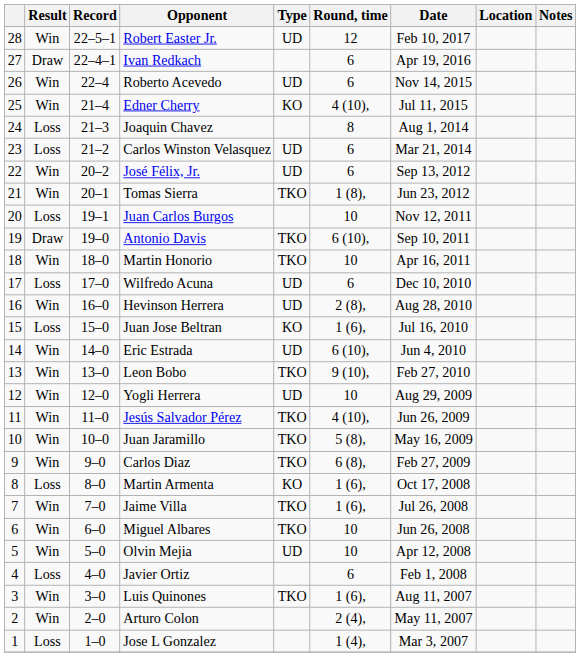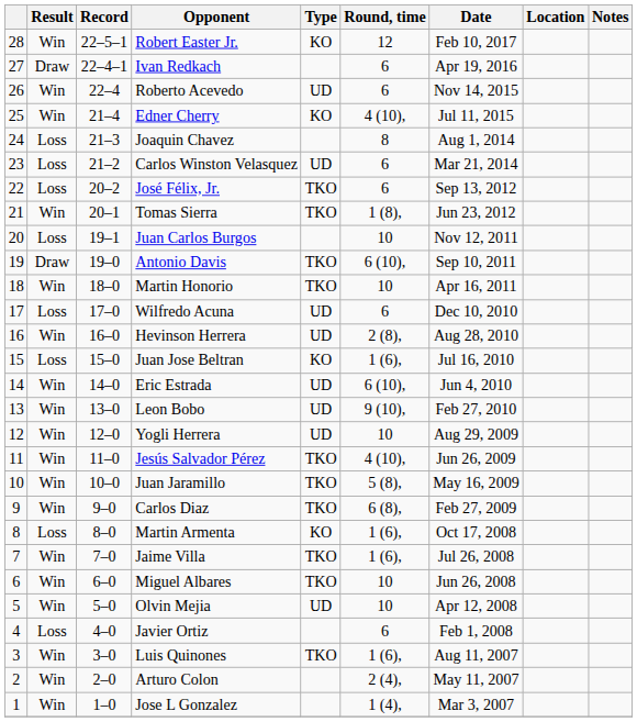 <table class="wikitable" style="text-align:center">
 <tr>
 <th></th>
 <th>Result</th>
 <th>Record</th>
 <th>Opponent</th>
 <th>Type</th>
 <th>Round, time</th>
 <th>Date</th>
 <th>Location</th>
 <th>Notes</th>
 </tr>
 <tr>
 <td>28</td>
 <td>Win</td>
 <td>22–5–1</td>
 <td style="text-align:left;"> <a href='#'>Robert Easter Jr.</a></td>
-<td>UD</td>
+<td>KO</td>
 <td>12</td>
 <td>Feb 10, 2017</td>
 <td style="text-align:left;"> </td>
 <td style="text-align:left;"></td>
 </tr>
 <tr>
 <td>27</td>
 <td>Draw</td>
 <td>22–4–1</td>
 <td style="text-align:left;"> <a href='#'>Ivan Redkach</a></td>
 <td></td>
 <td>6</td>
 <td>Apr 19, 2016</td>
 <td style="text-align:left;"> </td>
 <td></td>
 </tr>
 <tr>
 <td>26</td>
 <td>Win</td>
 <td>22–4</td>
 <td style="text-align:left;"> Roberto Acevedo</td>
 <td>UD</td>
 <td>6</td>
 <td>Nov 14, 2015</td>
 <td style="text-align:left;"> </td>
 <td></td>
 </tr>
 <tr>
 <td>25</td>
 <td>Win</td>
 <td>21–4</td>
 <td style="text-align:left;"> <a href='#'>Edner Cherry</a></td>
 <td>KO</td>
 <td>4 (10), </td>
 <td>Jul 11, 2015</td>
 <td style="text-align:left;"> </td>
 <td></td>
 </tr>
 <tr>
 <td>24</td>
 <td>Loss</td>
 <td>21–3</td>
 <td style="text-align:left;"> Joaquin Chavez</td>
 <td></td>
 <td>8</td>
 <td>Aug 1, 2014</td>
 <td style="text-align:left;"> </td>
 <td></td>
 </tr>
 <tr>
 <td>23</td>
 <td>Loss</td>
 <td>21–2</td>
 <td style="text-align:left;"> Carlos Winston Velasquez</td>
 <td>UD</td>
 <td>6</td>
 <td>Mar 21, 2014</td>
 <td style="text-align:left;"> </td>
 <td></td>
 </tr>
 <tr>
 <td>22</td>
-<td>Win</td>
+<td>Loss</td>
 <td>20–2</td>
 <td style="text-align:left;"> <a href='#'>José Félix, Jr.</a></td>
-<td>UD</td>
+<td>TKO</td>
 <td>6</td>
 <td>Sep 13, 2012</td>
 <td style="text-align:left;"> </td>
 <td></td>
 </tr>
 <tr>
 <td>21</td>
 <td>Win</td>
 <td>20–1</td>
 <td style="text-align:left;"> Tomas Sierra</td>
 <td>TKO</td>
 <td>1 (8), </td>
 <td>Jun 23, 2012</td>
 <td style="text-align:left;"> </td>
 <td></td>
 </tr>
 <tr>
 <td>20</td>
 <td>Loss</td>
 <td>19–1</td>
 <td style="text-align:left;"> <a href='#'>Juan Carlos Burgos</a></td>
 <td></td>
 <td>10</td>
 <td>Nov 12, 2011</td>
 <td style="text-align:left;"> </td>
 <td style="text-align:left;"></td>
 </tr>
 <tr>
 <td>19</td>
 <td>Draw</td>
 <td>19–0</td>
 <td style="text-align:left;"> <a href='#'>Antonio Davis</a></td>
 <td>TKO</td>
 <td>6 (10), </td>
 <td>Sep 10, 2011</td>
 <td style="text-align:left;"> </td>
 <td></td>
 </tr>
 <tr>
 <td>18</td>
 <td>Win</td>
 <td>18–0</td>
 <td style="text-align:left;"> Martin Honorio</td>
 <td>TKO</td>
 <td>10</td>
 <td>Apr 16, 2011</td>
 <td style="text-align:left;"> </td>
 <td style="text-align:left;"></td>
 </tr>
 <tr>
 <td>17</td>
 <td>Loss</td>
 <td>17–0</td>
 <td style="text-align:left;"> Wilfredo Acuna</td>
 <td>UD</td>
 <td>6</td>
 <td>Dec 10, 2010</td>
 <td style="text-align:left;"> </td>
 <td></td>
 </tr>
 <tr>
 <td>16</td>
 <td>Win</td>
 <td>16–0</td>
 <td style="text-align:left;"> Hevinson Herrera</td>
 <td>UD</td>
 <td>2 (8), </td>
 <td>Aug 28, 2010</td>
 <td style="text-align:left;"> </td>
 <td style="text-align:left;"></td>
 </tr>
 <tr>
 <td>15</td>
 <td>Loss</td>
 <td>15–0</td>
 <td style="text-align:left;"> Juan Jose Beltran</td>
 <td>KO</td>
 <td>1 (6), </td>
 <td>Jul 16, 2010</td>
 <td style="text-align:left;"> </td>
 <td></td>
 </tr>
 <tr>
 <td>14</td>
 <td>Win</td>
 <td>14–0</td>
 <td style="text-align:left;"> Eric Estrada</td>
 <td>UD</td>
 <td>6 (10), </td>
 <td>Jun 4, 2010</td>
 <td style="text-align:left;"> </td>
 <td></td>
 </tr>
 <tr>
 <td>13</td>
 <td>Win</td>
 <td>13–0</td>
 <td style="text-align:left;"> Leon Bobo</td>
-<td>TKO</td>
+<td>UD</td>
 <td>9 (10), </td>
 <td>Feb 27, 2010</td>
 <td style="text-align:left;"> </td>
 <td style="text-align:left;"></td>
 </tr>
 <tr>
 <td>12</td>
 <td>Win</td>
 <td>12–0</td>
 <td style="text-align:left;"> Yogli Herrera</td>
 <td>UD</td>
 <td>10</td>
 <td>Aug 29, 2009</td>
 <td style="text-align:left;"> </td>
 <td></td>
 </tr>
 <tr>
 <td>11</td>
 <td>Win</td>
 <td>11–0</td>
 <td style="text-align:left;"> <a href='#'>Jesús Salvador Pérez</a></td>
 <td>TKO</td>
 <td>4 (10), </td>
 <td>Jun 26, 2009</td>
 <td style="text-align:left;"> </td>
 <td></td>
 </tr>
 <tr>
 <td>10</td>
 <td>Win</td>
 <td>10–0</td>
 <td style="text-align:left;"> Juan Jaramillo</td>
 <td>TKO</td>
 <td>5 (8), </td>
 <td>May 16, 2009</td>
 <td style="text-align:left;"> </td>
 <td></td>
 </tr>
 <tr>
 <td>9</td>
 <td>Win</td>
 <td>9–0</td>
 <td style="text-align:left;"> Carlos Diaz</td>
 <td>TKO</td>
 <td>6 (8), </td>
 <td>Feb 27, 2009</td>
 <td style="text-align:left;"> </td>
 <td></td>
 </tr>
 <tr>
 <td>8</td>
 <td>Loss</td>
 <td>8–0</td>
 <td style="text-align:left;"> Martin Armenta</td>
 <td>KO</td>
 <td>1 (6), </td>
 <td>Oct 17, 2008</td>
 <td style="text-align:left;"> </td>
 <td></td>
 </tr>
 <tr>
 <td>7</td>
 <td>Win</td>
 <td>7–0</td>
 <td style="text-align:left;"> Jaime Villa</td>
 <td>TKO</td>
 <td>1 (6), </td>
 <td>Jul 26, 2008</td>
 <td style="text-align:left;"> </td>
 <td></td>
 </tr>
 <tr>
 <td>6</td>
 <td>Win</td>
 <td>6–0</td>
 <td style="text-align:left;"> Miguel Albares</td>
 <td>TKO</td>
 <td>10</td>
 <td>Jun 26, 2008</td>
 <td style="text-align:left;"> </td>
 <td></td>
 </tr>
 <tr>
 <td>5</td>
 <td>Win</td>
 <td>5–0</td>
 <td style="text-align:left;"> Olvin Mejia</td>
 <td>UD</td>
 <td>10</td>
 <td>Apr 12, 2008</td>
 <td style="text-align:left;"> </td>
 <td></td>
 </tr>
 <tr>
 <td>4</td>
 <td>Loss</td>
 <td>4–0</td>
 <td style="text-align:left;"> Javier Ortiz</td>
 <td></td>
 <td>6</td>
 <td>Feb 1, 2008</td>
 <td style="text-align:left;"> </td>
 <td></td>
 </tr>
 <tr>
 <td>3</td>
 <td>Win</td>
 <td>3–0</td>
 <td style="text-align:left;"> Luis Quinones</td>
 <td>TKO</td>
 <td>1 (6), </td>
 <td>Aug 11, 2007</td>
 <td style="text-align:left;"> </td>
 <td></td>
 </tr>
 <tr>
 <td>2</td>
 <td>Win</td>
 <td>2–0</td>
 <td style="text-align:left;"> Arturo Colon</td>
 <td></td>
 <td>2 (4), </td>
 <td>May 11, 2007</td>
 <td style="text-align:left;"> </td>
 <td></td>
 </tr>
 <tr>
 <td>1</td>
-<td>Loss</td>
+<td>Win</td>
 <td>1–0</td>
 <td style="text-align:left;"> Jose L Gonzalez</td>
 <td></td>
 <td>1 (4), </td>
 <td>Mar 3, 2007</td>
 <td style="text-align:left;"> </td>
 <td></td>
 </tr>
 <tr>
 </tr>
 </table>
